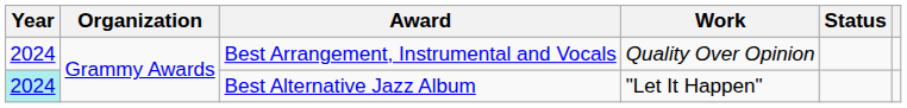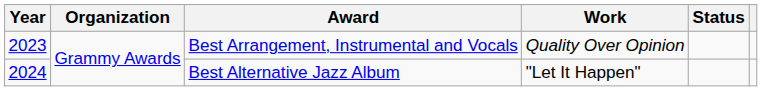 <table class="wikitable">
 <tr>
 <th>Year</th>
 <th>Organization</th>
 <th>Award</th>
 <th>Work</th>
 <th>Status</th>
 <th></th>
 </tr>
 <tr>
-<td><a href='#'>2024</a></td>
+<td><a href='#'>2023</a></td>
 <td rowspan="2"><a href='#'>Grammy Awards</a></td>
 <td><a href='#'>Best Arrangement, Instrumental and Vocals</a></td>
 <td><em>Quality Over Opinion</em></td>
 <td></td>
 <td style="text-align:center"></td>
 </tr>
 <tr>
-<td style="background: paleturquoise;"><a href='#'>2024</a></td>
+<td><a href='#'>2024</a></td>
 <td><a href='#'>Best Alternative Jazz Album</a></td>
 <td>"Let It Happen"</td>
 <td></td>
 <td style="text-align:center"></td>
 </tr>
 </table>
